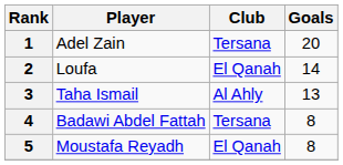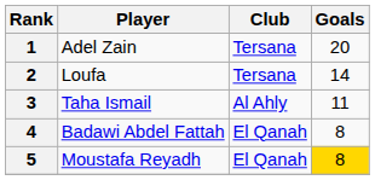 <table class="wikitable" style="text-align:center">
 <tr>
 <th>Rank</th>
 <th>Player</th>
 <th>Club</th>
 <th>Goals</th>
 </tr>
 <tr>
 <th>1</th>
 <td align="left"> Adel Zain</td>
 <td align="left"><a href='#'>Tersana</a></td>
 <td>20</td>
 </tr>
 <tr>
 <th>2</th>
 <td align="left"> Loufa</td>
-<td align="left"><a href='#'>El Qanah</a></td>
+<td align="left"><a href='#'>Tersana</a></td>
 <td>14</td>
 </tr>
 <tr>
 <th>3</th>
 <td align="left"> <a href='#'>Taha Ismail</a></td>
 <td align="left"><a href='#'>Al Ahly</a></td>
-<td>13</td>
+<td>11</td>
 </tr>
 <tr>
 <th>4</th>
 <td align="left"> <a href='#'>Badawi Abdel Fattah</a></td>
-<td align="left"><a href='#'>Tersana</a></td>
+<td align="left"><a href='#'>El Qanah</a></td>
 <td>8</td>
 </tr>
 <tr>
 <th>5</th>
 <td align="left"> <a href='#'>Moustafa Reyadh</a></td>
 <td align="left"><a href='#'>El Qanah</a></td>
-<td>8</td>
+<td style="background: gold;">8</td>
 </tr>
 <tr>
 </tr>
 </table>
